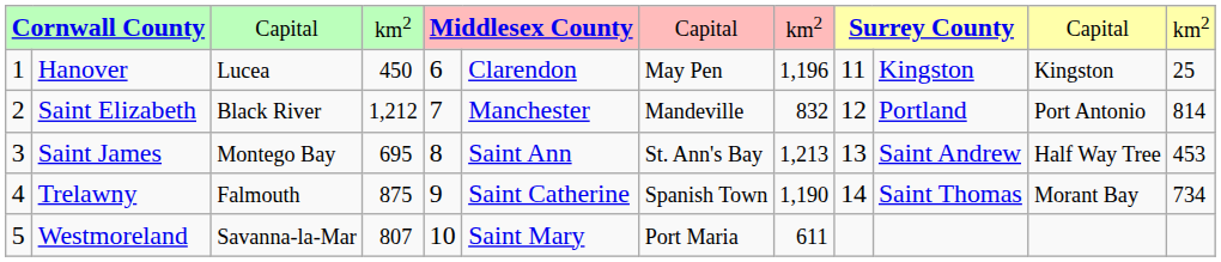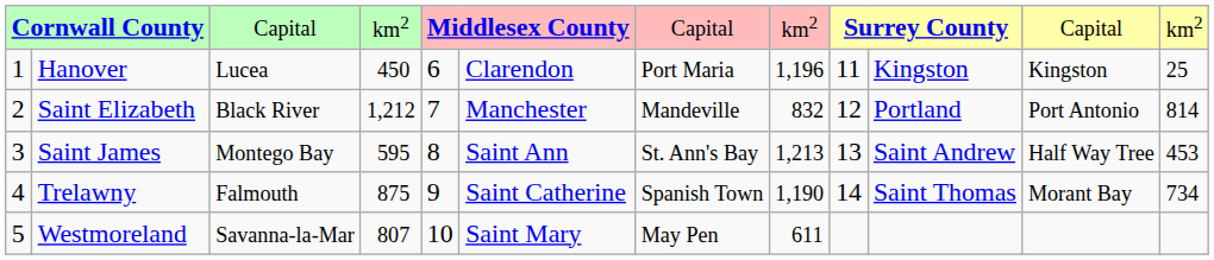 <table class="wikitable">
 <tr>
 <td colspan="2" style="background:#bfb; text-align:;"><strong><a href='#'>Cornwall County</a></strong></td>
 <td style="background:#bfb; text-align:center;"><small>Capital</small></td>
 <td style="background:#bfb; text-align:center;"><small>km<sup>2</sup></small></td>
 <td colspan="2" style="background:#fbb; text-align:center;"><strong><a href='#'>Middlesex County</a></strong></td>
 <td style="background:#fbb; text-align:center;"><small>Capital</small></td>
 <td style="background:#fbb; text-align:center;"><small>km<sup>2</sup></small></td>
 <td colspan="2" style="background:#ffa; text-align:center;"><strong><a href='#'>Surrey County</a></strong></td>
 <td style="background:#ffa; text-align:center;"><small>Capital</small></td>
 <td style="background:#ffa; text-align:center;"><small>km<sup>2</sup></small></td>
 </tr>
 <tr>
 <td>1</td>
 <td><a href='#'>Hanover</a></td>
 <td><small>Lucea</small></td>
 <td><small>  450</small></td>
 <td>6</td>
 <td><a href='#'>Clarendon</a></td>
-<td><small>May Pen</small></td>
+<td><small>Port Maria</small></td>
 <td><small>1,196</small></td>
 <td>11</td>
 <td><a href='#'>Kingston</a></td>
 <td><small>Kingston</small></td>
 <td><small>25</small></td>
 </tr>
 <tr>
 <td>2</td>
 <td><a href='#'>Saint Elizabeth</a></td>
 <td><small>Black River</small></td>
 <td><small>1,212</small></td>
 <td>7</td>
 <td><a href='#'>Manchester</a></td>
 <td><small>Mandeville</small></td>
 <td><small>   832</small></td>
 <td>12</td>
 <td><a href='#'>Portland</a></td>
 <td><small>Port Antonio</small></td>
 <td><small>814</small></td>
 </tr>
 <tr>
 <td>3</td>
 <td><a href='#'>Saint James</a></td>
 <td><small>Montego Bay</small></td>
-<td><small>  695</small></td>
+<td><small>  595</small></td>
 <td>8</td>
 <td><a href='#'>Saint Ann</a></td>
 <td><small>St. Ann's Bay</small></td>
 <td><small>1,213</small></td>
 <td>13</td>
 <td><a href='#'>Saint Andrew</a></td>
 <td><small>Half Way Tree</small></td>
 <td><small>453</small></td>
 </tr>
 <tr>
 <td>4</td>
 <td><a href='#'>Trelawny</a></td>
 <td><small>Falmouth</small></td>
 <td><small>  875</small></td>
 <td>9</td>
 <td><a href='#'>Saint Catherine</a></td>
 <td><small>Spanish Town</small></td>
 <td><small>1,190</small></td>
 <td>14</td>
 <td><a href='#'>Saint Thomas</a></td>
 <td><small>Morant Bay</small></td>
 <td><small>734</small></td>
 </tr>
 <tr>
 <td>5</td>
 <td><a href='#'>Westmoreland</a></td>
 <td><small>Savanna-la-Mar</small></td>
 <td><small>  807</small></td>
 <td>10</td>
 <td><a href='#'>Saint Mary</a></td>
-<td><small>Port Maria</small></td>
+<td><small>May Pen</small></td>
 <td><small>   611</small></td>
 <td></td>
 <td></td>
 <td></td>
 <td></td>
 </tr>
 </table>
